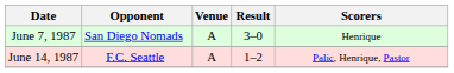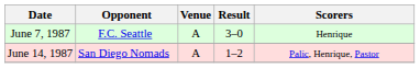 <table class="wikitable" style="font-size:95%; text-align:center">
 <tr>
 <th>Date</th>
 <th>Opponent</th>
 <th>Venue</th>
 <th>Result</th>
 <th>Scorers</th>
 </tr>
 <tr bgcolor="#ddffdd">
 <td>June 7, 1987</td>
-<td><a href='#'>San Diego Nomads</a>  </td>
+<td><a href='#'>F.C. Seattle</a> </td>
 <td>A</td>
 <td>   3–0   </td>
 <td><small>Henrique</small></td>
 </tr>
 <tr>
 </tr>
 <tr bgcolor="#ffdddd">
 <td>June 14, 1987</td>
-<td><a href='#'>F.C. Seattle</a> </td>
+<td><a href='#'>San Diego Nomads</a>  </td>
 <td>A</td>
 <td>1–2</td>
 <td>           <small><a href='#'>Palic</a>, Henrique, <a href='#'>Pastor</a></small>           </td>
 </tr>
 <tr>
 </tr>
 </table>
